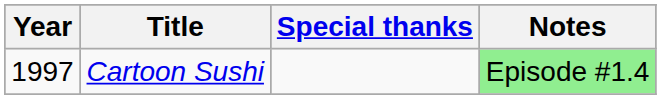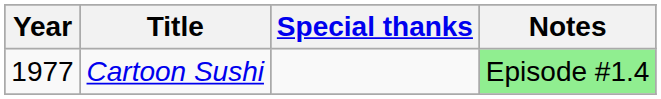 <table class="wikitable">
 <tr>
 <th>Year</th>
 <th>Title</th>
 <th><a href='#'>Special thanks</a></th>
 <th>Notes</th>
 </tr>
 <tr>
-<td>1997</td>
+<td>1977</td>
 <td><em><a href='#'>Cartoon Sushi</a></em></td>
 <td></td>
 <td style="background: lightgreen;">Episode #1.4</td>
 </tr>
 </table>
